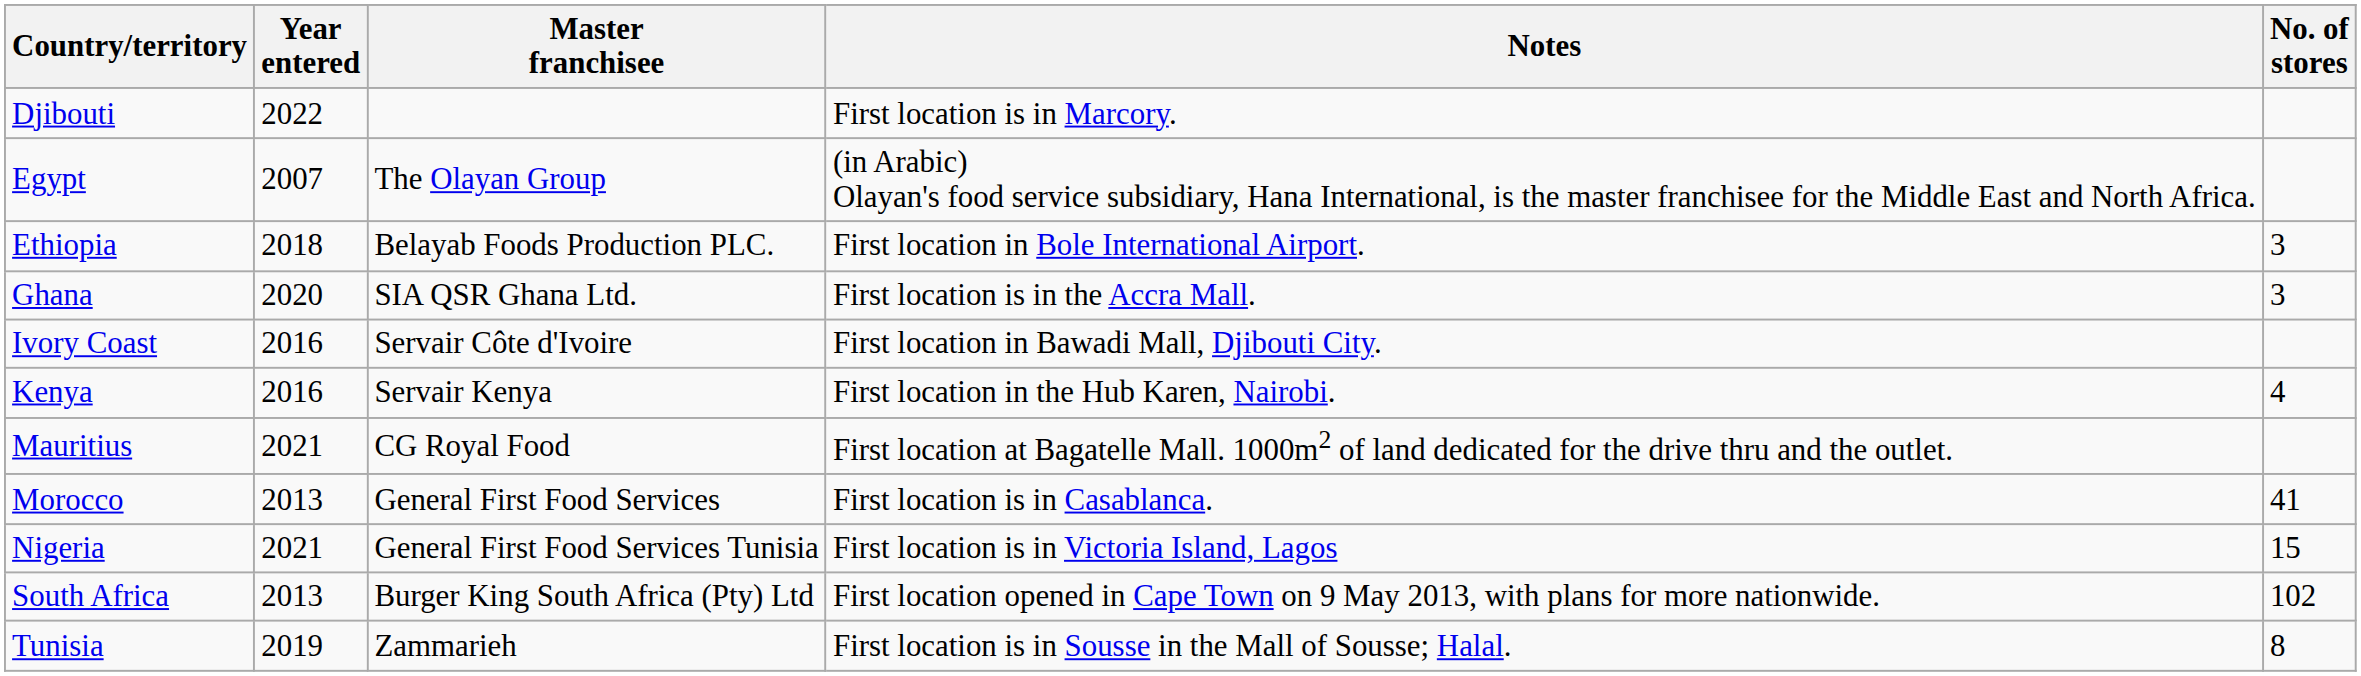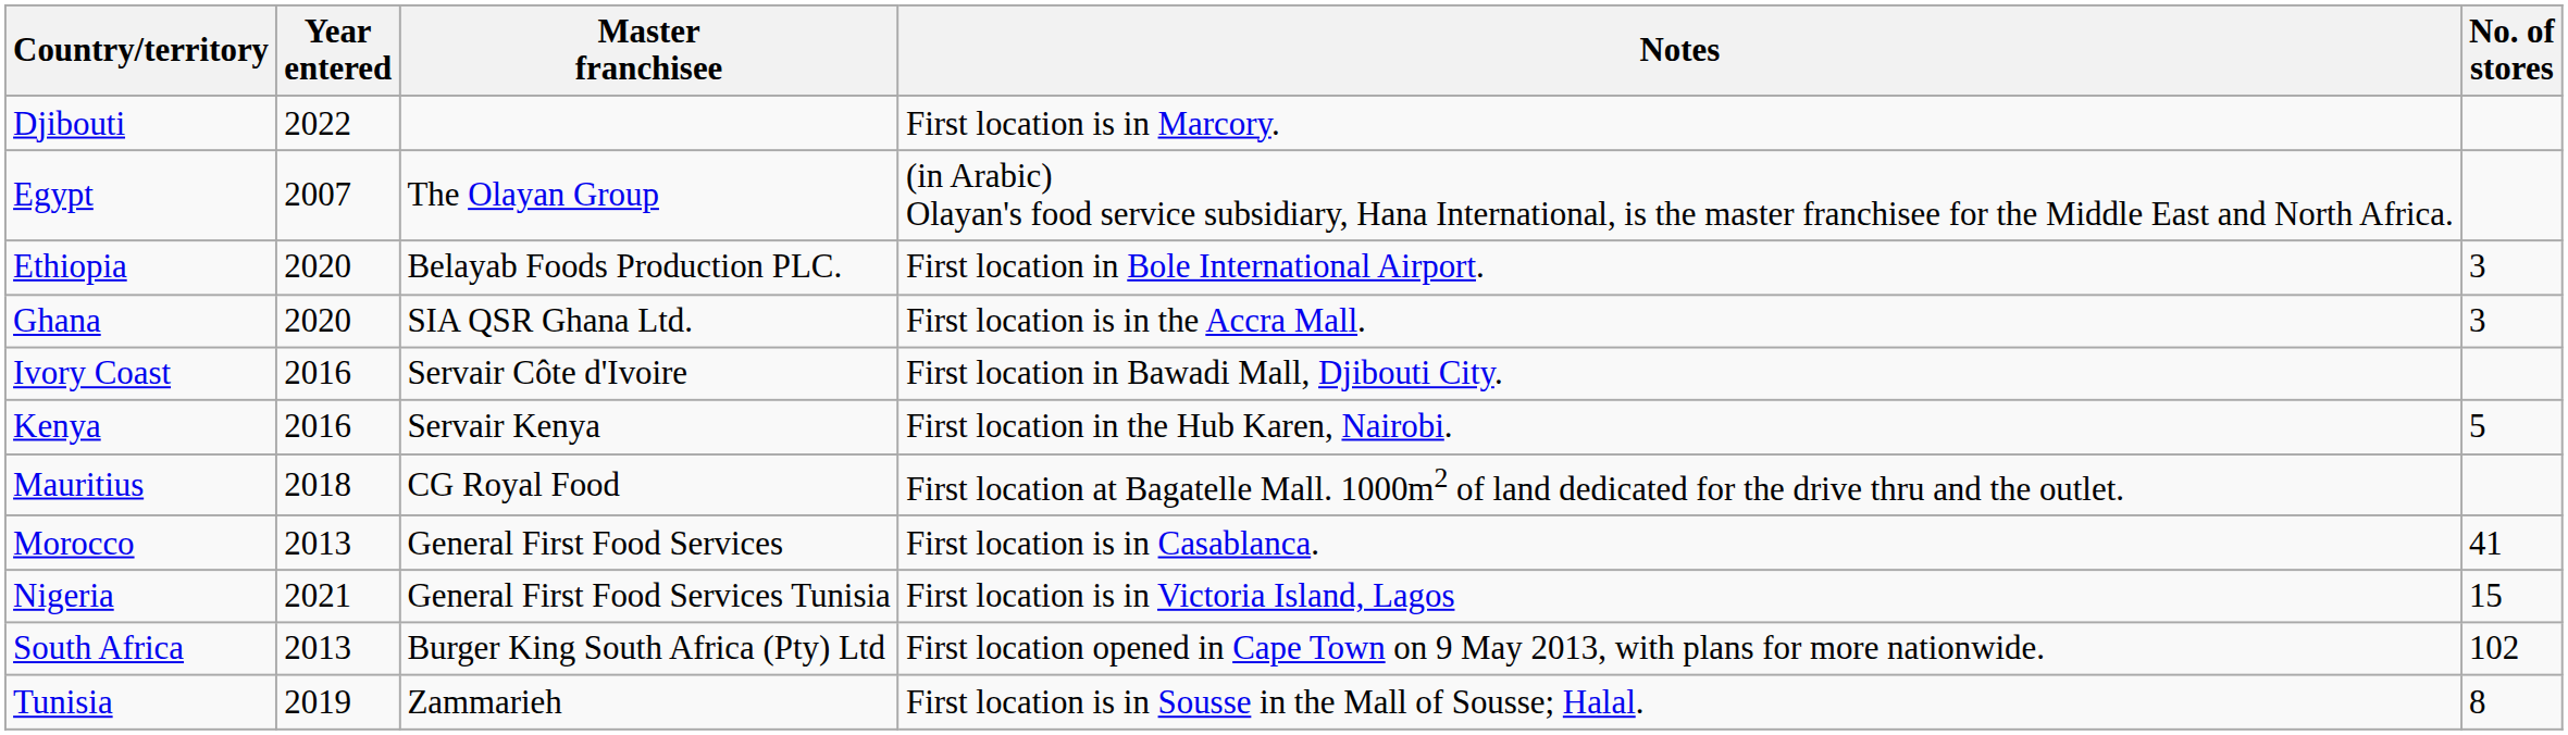 <table class="wikitable sortable">
 <tr>
 <th width=80>Country/territory</th>
 <th>Year<br>entered</th>
 <th>Master<br>franchisee</th>
 <th class=unsoartable>Notes</th>
 <th>No. of<br>stores</th>
 </tr>
 <tr>
 <td><a href='#'>Djibouti</a></td>
 <td>2022</td>
 <td></td>
 <td>First location is in <a href='#'>Marcory</a>.</td>
 </tr>
 <tr>
 <td><a href='#'>Egypt</a></td>
 <td>2007</td>
 <td>The <a href='#'>Olayan Group</a></td>
 <td> (in Arabic)<br>Olayan's food service subsidiary, Hana International, is the master franchisee for the Middle East and North Africa.</td>
 <td></td>
 </tr>
 <tr>
 <td><a href='#'>Ethiopia</a></td>
-<td>2018</td>
+<td>2020</td>
 <td>Belayab Foods Production PLC.</td>
 <td>First location in <a href='#'>Bole International Airport</a>.</td>
 <td>3</td>
 </tr>
 <tr>
 <td><a href='#'>Ghana</a></td>
 <td>2020</td>
 <td>SIA QSR Ghana Ltd.</td>
 <td>First location is in the <a href='#'>Accra Mall</a>.</td>
 <td>3</td>
 </tr>
 <tr>
 <td><a href='#'>Ivory Coast</a></td>
 <td>2016</td>
 <td>Servair Côte d'Ivoire</td>
 <td>First location in Bawadi Mall, <a href='#'>Djibouti City</a>.</td>
 </tr>
 <tr>
 <td><a href='#'>Kenya</a></td>
 <td>2016</td>
 <td>Servair Kenya</td>
 <td>First location in the Hub Karen, <a href='#'>Nairobi</a>.</td>
-<td>4</td>
+<td>5</td>
 </tr>
 <tr>
 <td><a href='#'>Mauritius</a></td>
-<td>2021</td>
+<td>2018</td>
 <td>CG Royal Food</td>
 <td>First location at Bagatelle Mall. 1000m<sup>2</sup> of land dedicated for the drive thru and the outlet.</td>
 </tr>
 <tr>
 <td><a href='#'>Morocco</a></td>
 <td>2013</td>
 <td>General First Food Services</td>
 <td>First location is in <a href='#'>Casablanca</a>.</td>
 <td>41</td>
 </tr>
 <tr>
 <td><a href='#'>Nigeria</a></td>
 <td>2021</td>
 <td>General First Food Services Tunisia</td>
 <td>First location is in <a href='#'>Victoria Island, Lagos</a></td>
 <td>15</td>
 </tr>
 <tr>
 <td><a href='#'>South Africa</a></td>
 <td>2013</td>
 <td>Burger King South Africa (Pty) Ltd</td>
 <td>First location opened in <a href='#'>Cape Town</a> on 9 May 2013, with plans for more nationwide.</td>
 <td>102</td>
 </tr>
 <tr>
 <td><a href='#'>Tunisia</a></td>
 <td>2019</td>
 <td>Zammarieh</td>
 <td>First location is in <a href='#'>Sousse</a> in the Mall of Sousse; <a href='#'>Halal</a>.</td>
 <td>8</td>
 </tr>
 </table>
